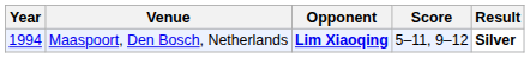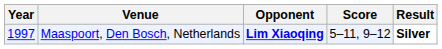 <table class="sortable wikitable" style="font-size: 90%;">
 <tr>
 <th>Year</th>
 <th>Venue</th>
 <th>Opponent</th>
 <th>Score</th>
 <th>Result</th>
 </tr>
 <tr style="background:#ECF2FF">
-<td align="center"><a href='#'>1994</a></td>
+<td align="center"><a href='#'>1997</a></td>
 <td align="left"><a href='#'>Maaspoort</a>, <a href='#'>Den Bosch</a>, Netherlands</td>
 <td align="left"><strong> <a href='#'>Lim Xiaoqing</a></strong></td>
 <td align="left">5–11, 9–12</td>
 <td style="text-align:left; background:white"> <strong>Silver</strong></td>
 </tr>
 </table>
